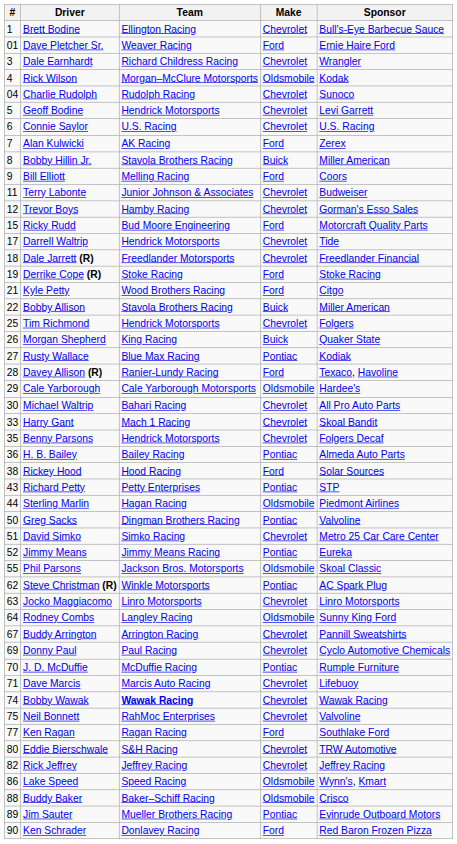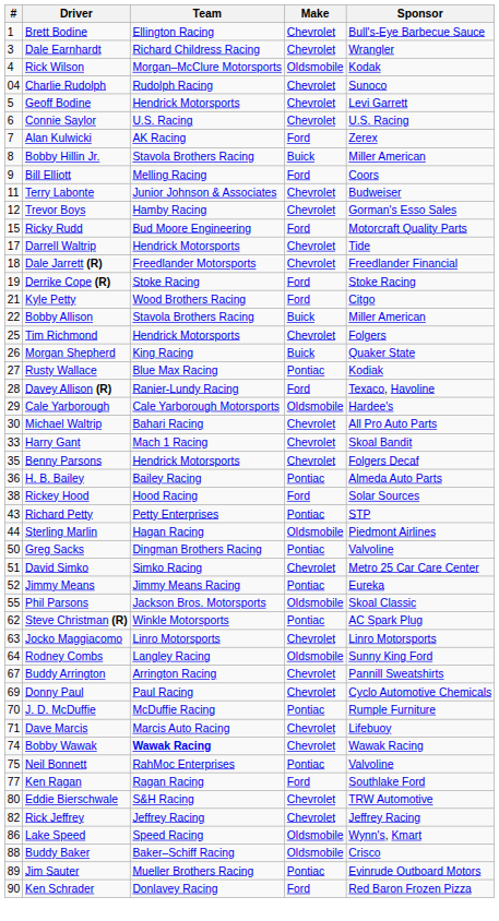 <table class="wikitable" style="font-size:95%">
 <tr>
 <th>#</th>
 <th>Driver</th>
 <th>Team</th>
 <th>Make</th>
 <th>Sponsor</th>
 </tr>
 <tr>
 <td>1</td>
 <td><a href='#'>Brett Bodine</a></td>
 <td><a href='#'>Ellington Racing</a></td>
 <td><a href='#'>Chevrolet</a></td>
 <td><a href='#'>Bull's-Eye Barbecue Sauce</a></td>
-</tr>
-<tr>
-<td>01</td>
-<td><a href='#'>Dave Pletcher Sr.</a></td>
-<td><a href='#'>Weaver Racing</a></td>
-<td><a href='#'>Ford</a></td>
-<td><a href='#'>Ernie Haire Ford</a></td>
 </tr>
 <tr>
 <td>3</td>
 <td><a href='#'>Dale Earnhardt</a></td>
 <td><a href='#'>Richard Childress Racing</a></td>
 <td><a href='#'>Chevrolet</a></td>
 <td><a href='#'>Wrangler</a></td>
 </tr>
 <tr>
 <td>4</td>
 <td><a href='#'>Rick Wilson</a></td>
 <td><a href='#'>Morgan–McClure Motorsports</a></td>
 <td><a href='#'>Oldsmobile</a></td>
 <td><a href='#'>Kodak</a></td>
 </tr>
 <tr>
 <td>04</td>
 <td><a href='#'>Charlie Rudolph</a></td>
 <td><a href='#'>Rudolph Racing</a></td>
 <td><a href='#'>Chevrolet</a></td>
 <td><a href='#'>Sunoco</a></td>
 </tr>
 <tr>
 <td>5</td>
 <td><a href='#'>Geoff Bodine</a></td>
 <td><a href='#'>Hendrick Motorsports</a></td>
 <td><a href='#'>Chevrolet</a></td>
 <td><a href='#'>Levi Garrett</a></td>
 </tr>
 <tr>
 <td>6</td>
 <td><a href='#'>Connie Saylor</a></td>
 <td><a href='#'>U.S. Racing</a></td>
 <td><a href='#'>Chevrolet</a></td>
 <td><a href='#'>U.S. Racing</a></td>
 </tr>
 <tr>
 <td>7</td>
 <td><a href='#'>Alan Kulwicki</a></td>
 <td><a href='#'>AK Racing</a></td>
 <td><a href='#'>Ford</a></td>
 <td><a href='#'>Zerex</a></td>
 </tr>
 <tr>
 <td>8</td>
 <td><a href='#'>Bobby Hillin Jr.</a></td>
 <td><a href='#'>Stavola Brothers Racing</a></td>
 <td><a href='#'>Buick</a></td>
 <td><a href='#'>Miller American</a></td>
 </tr>
 <tr>
 <td>9</td>
 <td><a href='#'>Bill Elliott</a></td>
 <td><a href='#'>Melling Racing</a></td>
 <td><a href='#'>Ford</a></td>
 <td><a href='#'>Coors</a></td>
 </tr>
 <tr>
 <td>11</td>
 <td><a href='#'>Terry Labonte</a></td>
 <td><a href='#'>Junior Johnson & Associates</a></td>
 <td><a href='#'>Chevrolet</a></td>
 <td><a href='#'>Budweiser</a></td>
 </tr>
 <tr>
 <td>12</td>
 <td><a href='#'>Trevor Boys</a></td>
 <td><a href='#'>Hamby Racing</a></td>
 <td><a href='#'>Chevrolet</a></td>
 <td><a href='#'>Gorman's Esso Sales</a></td>
 </tr>
 <tr>
 <td>15</td>
 <td><a href='#'>Ricky Rudd</a></td>
 <td><a href='#'>Bud Moore Engineering</a></td>
 <td><a href='#'>Ford</a></td>
 <td><a href='#'>Motorcraft Quality Parts</a></td>
 </tr>
 <tr>
 <td>17</td>
 <td><a href='#'>Darrell Waltrip</a></td>
 <td><a href='#'>Hendrick Motorsports</a></td>
 <td><a href='#'>Chevrolet</a></td>
 <td><a href='#'>Tide</a></td>
 </tr>
 <tr>
 <td>18</td>
 <td><a href='#'>Dale Jarrett</a> <strong>(R)</strong></td>
 <td><a href='#'>Freedlander Motorsports</a></td>
 <td><a href='#'>Chevrolet</a></td>
 <td><a href='#'>Freedlander Financial</a></td>
 </tr>
 <tr>
 <td>19</td>
 <td><a href='#'>Derrike Cope</a> <strong>(R)</strong></td>
 <td><a href='#'>Stoke Racing</a></td>
 <td><a href='#'>Ford</a></td>
 <td><a href='#'>Stoke Racing</a></td>
 </tr>
 <tr>
 <td>21</td>
 <td><a href='#'>Kyle Petty</a></td>
 <td><a href='#'>Wood Brothers Racing</a></td>
 <td><a href='#'>Ford</a></td>
 <td><a href='#'>Citgo</a></td>
 </tr>
 <tr>
 <td>22</td>
 <td><a href='#'>Bobby Allison</a></td>
 <td><a href='#'>Stavola Brothers Racing</a></td>
 <td><a href='#'>Buick</a></td>
 <td><a href='#'>Miller American</a></td>
 </tr>
 <tr>
 <td>25</td>
 <td><a href='#'>Tim Richmond</a></td>
 <td><a href='#'>Hendrick Motorsports</a></td>
 <td><a href='#'>Chevrolet</a></td>
 <td><a href='#'>Folgers</a></td>
 </tr>
 <tr>
 <td>26</td>
 <td><a href='#'>Morgan Shepherd</a></td>
 <td><a href='#'>King Racing</a></td>
 <td><a href='#'>Buick</a></td>
 <td><a href='#'>Quaker State</a></td>
 </tr>
 <tr>
 <td>27</td>
 <td><a href='#'>Rusty Wallace</a></td>
 <td><a href='#'>Blue Max Racing</a></td>
 <td><a href='#'>Pontiac</a></td>
 <td><a href='#'>Kodiak</a></td>
 </tr>
 <tr>
 <td>28</td>
 <td><a href='#'>Davey Allison</a> <strong>(R)</strong></td>
 <td><a href='#'>Ranier-Lundy Racing</a></td>
 <td><a href='#'>Ford</a></td>
 <td><a href='#'>Texaco</a>, <a href='#'>Havoline</a></td>
 </tr>
 <tr>
 <td>29</td>
 <td><a href='#'>Cale Yarborough</a></td>
 <td><a href='#'>Cale Yarborough Motorsports</a></td>
 <td><a href='#'>Oldsmobile</a></td>
 <td><a href='#'>Hardee's</a></td>
 </tr>
 <tr>
 <td>30</td>
 <td><a href='#'>Michael Waltrip</a></td>
 <td><a href='#'>Bahari Racing</a></td>
 <td><a href='#'>Chevrolet</a></td>
 <td><a href='#'>All Pro Auto Parts</a></td>
 </tr>
 <tr>
 <td>33</td>
 <td><a href='#'>Harry Gant</a></td>
 <td><a href='#'>Mach 1 Racing</a></td>
 <td><a href='#'>Chevrolet</a></td>
 <td><a href='#'>Skoal Bandit</a></td>
 </tr>
 <tr>
 <td>35</td>
 <td><a href='#'>Benny Parsons</a></td>
 <td><a href='#'>Hendrick Motorsports</a></td>
 <td><a href='#'>Chevrolet</a></td>
 <td><a href='#'>Folgers Decaf</a></td>
 </tr>
 <tr>
 <td>36</td>
 <td><a href='#'>H. B. Bailey</a></td>
 <td><a href='#'>Bailey Racing</a></td>
 <td><a href='#'>Pontiac</a></td>
 <td><a href='#'>Almeda Auto Parts</a></td>
 </tr>
 <tr>
 <td>38</td>
 <td><a href='#'>Rickey Hood</a></td>
 <td><a href='#'>Hood Racing</a></td>
 <td><a href='#'>Ford</a></td>
 <td><a href='#'>Solar Sources</a></td>
 </tr>
 <tr>
 <td>43</td>
 <td><a href='#'>Richard Petty</a></td>
 <td><a href='#'>Petty Enterprises</a></td>
 <td><a href='#'>Pontiac</a></td>
 <td><a href='#'>STP</a></td>
 </tr>
 <tr>
 <td>44</td>
 <td><a href='#'>Sterling Marlin</a></td>
 <td><a href='#'>Hagan Racing</a></td>
 <td><a href='#'>Oldsmobile</a></td>
 <td><a href='#'>Piedmont Airlines</a></td>
 </tr>
 <tr>
 <td>50</td>
 <td><a href='#'>Greg Sacks</a></td>
 <td><a href='#'>Dingman Brothers Racing</a></td>
 <td><a href='#'>Pontiac</a></td>
 <td><a href='#'>Valvoline</a></td>
 </tr>
 <tr>
 <td>51</td>
 <td><a href='#'>David Simko</a></td>
 <td><a href='#'>Simko Racing</a></td>
 <td><a href='#'>Chevrolet</a></td>
 <td><a href='#'>Metro 25 Car Care Center</a></td>
 </tr>
 <tr>
 <td>52</td>
 <td><a href='#'>Jimmy Means</a></td>
 <td><a href='#'>Jimmy Means Racing</a></td>
 <td><a href='#'>Pontiac</a></td>
 <td><a href='#'>Eureka</a></td>
 </tr>
 <tr>
 <td>55</td>
 <td><a href='#'>Phil Parsons</a></td>
 <td><a href='#'>Jackson Bros. Motorsports</a></td>
 <td><a href='#'>Oldsmobile</a></td>
 <td><a href='#'>Skoal Classic</a></td>
 </tr>
 <tr>
 <td>62</td>
 <td><a href='#'>Steve Christman</a> <strong>(R)</strong></td>
 <td><a href='#'>Winkle Motorsports</a></td>
 <td><a href='#'>Pontiac</a></td>
 <td><a href='#'>AC Spark Plug</a></td>
 </tr>
 <tr>
 <td>63</td>
 <td><a href='#'>Jocko Maggiacomo</a></td>
 <td><a href='#'>Linro Motorsports</a></td>
 <td><a href='#'>Chevrolet</a></td>
 <td><a href='#'>Linro Motorsports</a></td>
 </tr>
 <tr>
 <td>64</td>
 <td><a href='#'>Rodney Combs</a></td>
 <td><a href='#'>Langley Racing</a></td>
 <td><a href='#'>Oldsmobile</a></td>
 <td><a href='#'>Sunny King Ford</a></td>
 </tr>
 <tr>
 <td>67</td>
 <td><a href='#'>Buddy Arrington</a></td>
 <td><a href='#'>Arrington Racing</a></td>
 <td><a href='#'>Chevrolet</a></td>
 <td><a href='#'>Pannill Sweatshirts</a></td>
 </tr>
 <tr>
 <td>69</td>
 <td><a href='#'>Donny Paul</a></td>
 <td><a href='#'>Paul Racing</a></td>
 <td><a href='#'>Chevrolet</a></td>
 <td><a href='#'>Cyclo Automotive Chemicals</a></td>
 </tr>
 <tr>
 <td>70</td>
 <td><a href='#'>J. D. McDuffie</a></td>
 <td><a href='#'>McDuffie Racing</a></td>
 <td><a href='#'>Pontiac</a></td>
 <td><a href='#'>Rumple Furniture</a></td>
 </tr>
 <tr>
 <td>71</td>
 <td><a href='#'>Dave Marcis</a></td>
 <td><a href='#'>Marcis Auto Racing</a></td>
 <td><a href='#'>Chevrolet</a></td>
 <td><a href='#'>Lifebuoy</a></td>
 </tr>
 <tr>
 <td>74</td>
 <td><a href='#'>Bobby Wawak</a></td>
 <td><strong><a href='#'>Wawak Racing</a></strong></td>
 <td><a href='#'>Chevrolet</a></td>
 <td><a href='#'>Wawak Racing</a></td>
 </tr>
 <tr>
 <td>75</td>
 <td><a href='#'>Neil Bonnett</a></td>
 <td><a href='#'>RahMoc Enterprises</a></td>
-<td><a href='#'>Chevrolet</a></td>
+<td><a href='#'>Pontiac</a></td>
 <td><a href='#'>Valvoline</a></td>
 </tr>
 <tr>
 <td>77</td>
 <td><a href='#'>Ken Ragan</a></td>
 <td><a href='#'>Ragan Racing</a></td>
 <td><a href='#'>Ford</a></td>
 <td><a href='#'>Southlake Ford</a></td>
 </tr>
 <tr>
 <td>80</td>
 <td><a href='#'>Eddie Bierschwale</a></td>
 <td><a href='#'>S&H Racing</a></td>
 <td><a href='#'>Chevrolet</a></td>
 <td><a href='#'>TRW Automotive</a></td>
 </tr>
 <tr>
 <td>82</td>
 <td><a href='#'>Rick Jeffrey</a></td>
 <td><a href='#'>Jeffrey Racing</a></td>
 <td><a href='#'>Chevrolet</a></td>
 <td><a href='#'>Jeffrey Racing</a></td>
 </tr>
 <tr>
 <td>86</td>
 <td><a href='#'>Lake Speed</a></td>
 <td><a href='#'>Speed Racing</a></td>
 <td><a href='#'>Oldsmobile</a></td>
 <td><a href='#'>Wynn's</a>, <a href='#'>Kmart</a></td>
 </tr>
 <tr>
 <td>88</td>
 <td><a href='#'>Buddy Baker</a></td>
 <td><a href='#'>Baker–Schiff Racing</a></td>
 <td><a href='#'>Oldsmobile</a></td>
 <td><a href='#'>Crisco</a></td>
 </tr>
 <tr>
 <td>89</td>
 <td><a href='#'>Jim Sauter</a></td>
 <td><a href='#'>Mueller Brothers Racing</a></td>
 <td><a href='#'>Pontiac</a></td>
 <td><a href='#'>Evinrude Outboard Motors</a></td>
 </tr>
 <tr>
 <td>90</td>
 <td><a href='#'>Ken Schrader</a></td>
 <td><a href='#'>Donlavey Racing</a></td>
 <td><a href='#'>Ford</a></td>
 <td><a href='#'>Red Baron Frozen Pizza</a></td>
 </tr>
 </table>
